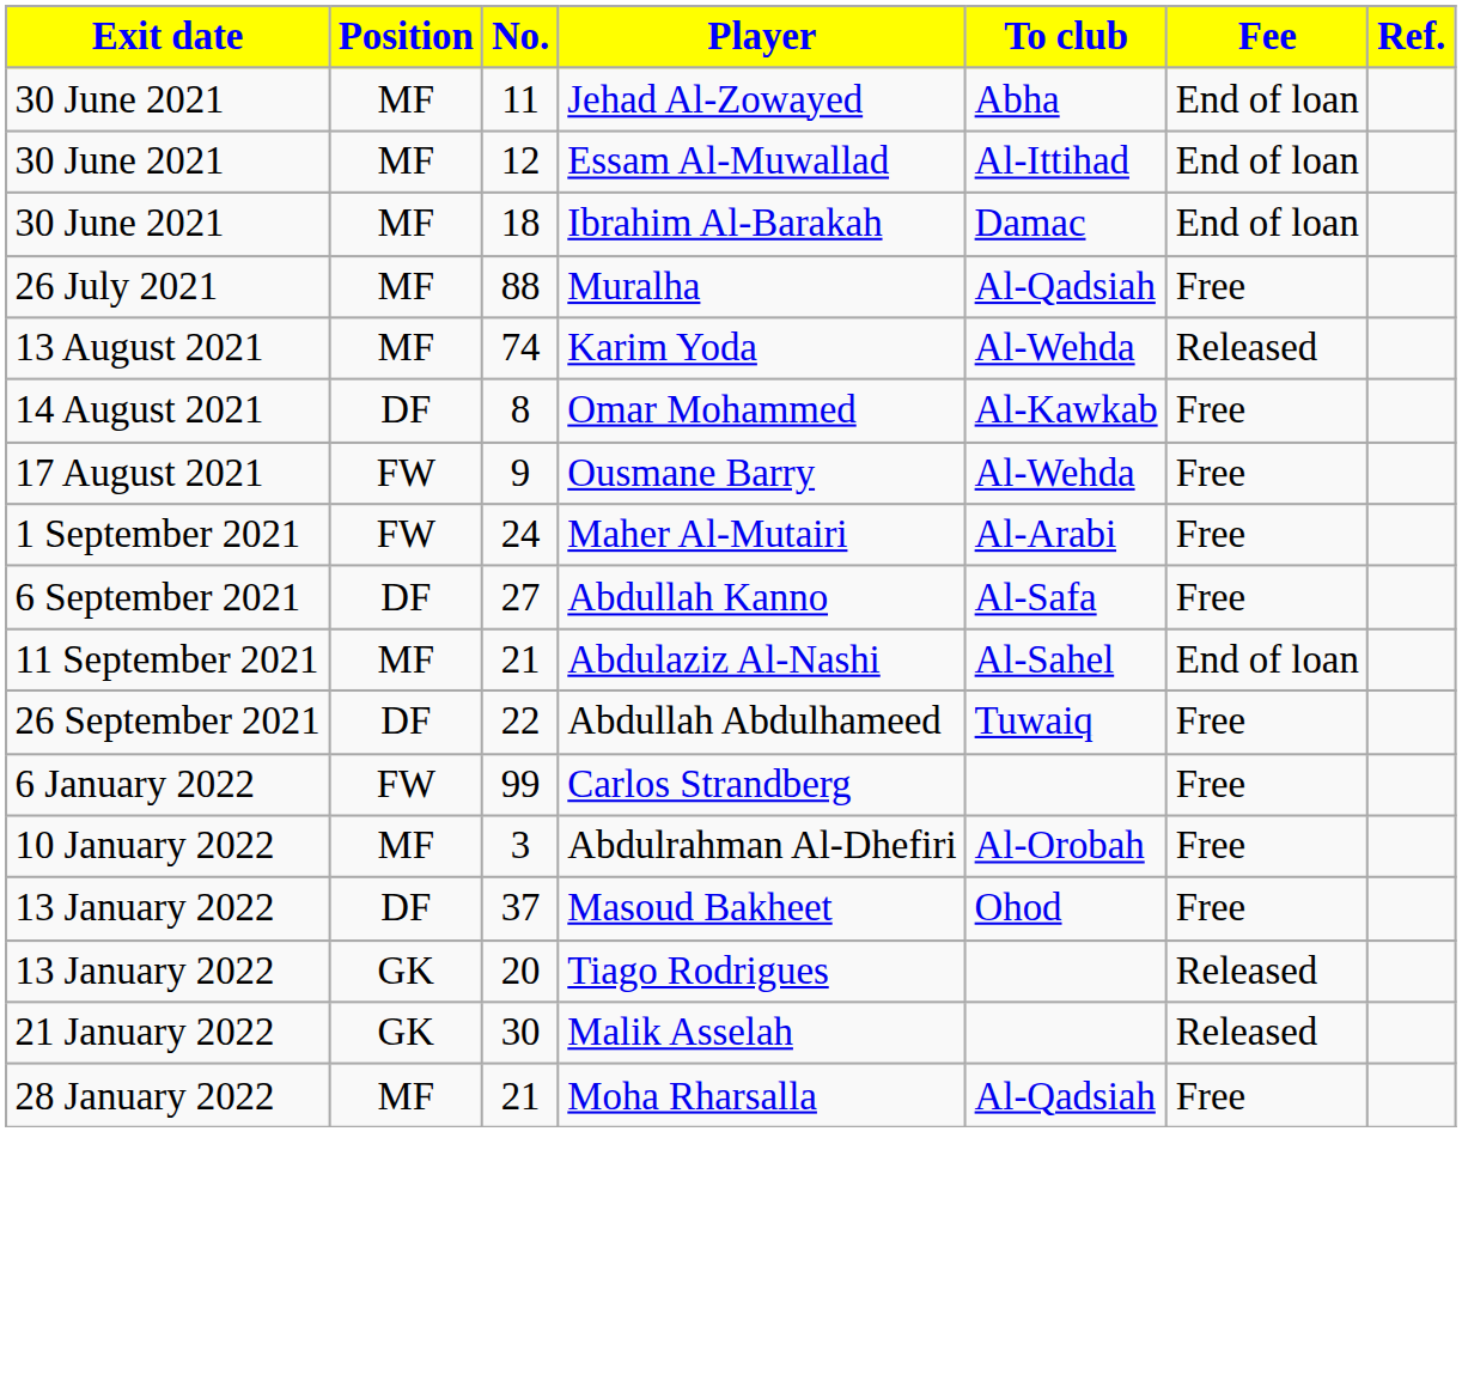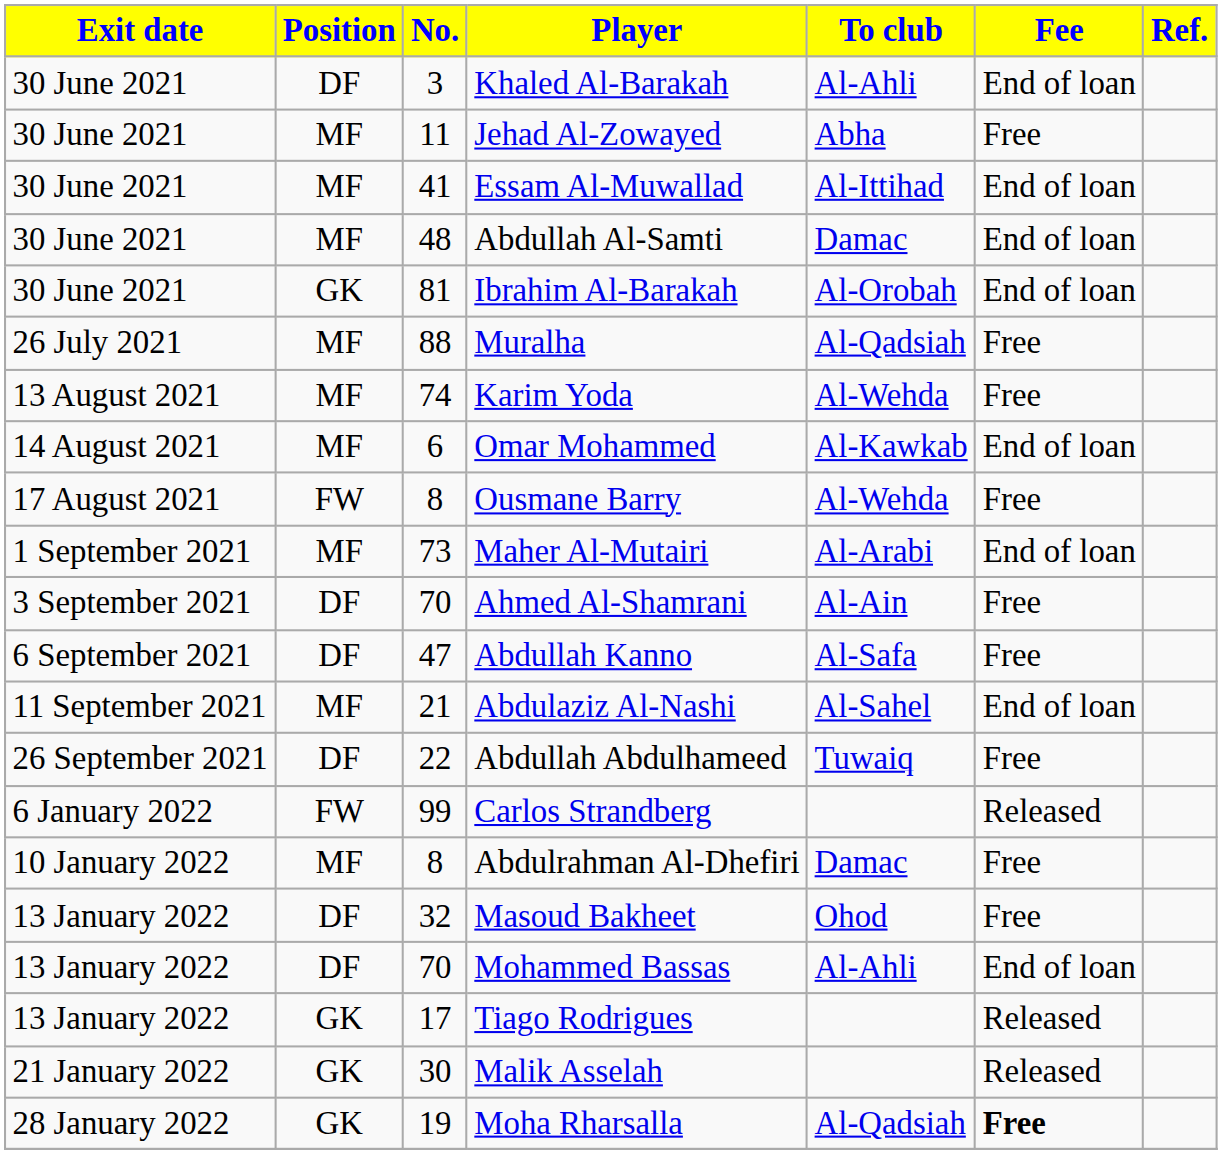 <table class="wikitable sortable">
 <tr>
 <th style="background:yellow; color:blue;"><strong>Exit date</strong></th>
 <th style="background:yellow; color:blue;"><strong>Position</strong></th>
 <th style="background:yellow; color:blue;"><strong>No.</strong></th>
 <th style="background:yellow; color:blue;"><strong>Player</strong></th>
 <th style="background:yellow; color:blue;"><strong>To club</strong></th>
 <th style="background:yellow; color:blue;"><strong>Fee</strong></th>
 <th style="background:yellow; color:blue;"><strong>Ref.</strong></th>
 </tr>
 <tr>
 <td>30 June 2021</td>
-<td style="text-align:center;">MF</td>
-<td style="text-align:center;">11</td>
-<td style="text-align:left;"> <a href='#'>Jehad Al-Zowayed</a></td>
-<td style="text-align:left;"> <a href='#'>Abha</a></td>
+<td style="text-align:center;">DF</td>
+<td style="text-align:center;">3</td>
+<td style="text-align:left;"> <a href='#'>Khaled Al-Barakah</a></td>
+<td style="text-align:left;"> <a href='#'>Al-Ahli</a></td>
 <td>End of loan</td>
 <td></td>
 </tr>
 <tr>
 <td>30 June 2021</td>
 <td style="text-align:center;">MF</td>
-<td style="text-align:center;">12</td>
+<td style="text-align:center;">11</td>
+<td style="text-align:left;"> <a href='#'>Jehad Al-Zowayed</a></td>
+<td style="text-align:left;"> <a href='#'>Abha</a></td>
+<td>Free</td>
+<td></td>
+</tr>
+<tr>
+<td>30 June 2021</td>
+<td style="text-align:center;">MF</td>
+<td style="text-align:center;">41</td>
 <td style="text-align:left;"> <a href='#'>Essam Al-Muwallad</a></td>
 <td style="text-align:left;"> <a href='#'>Al-Ittihad</a></td>
 <td>End of loan</td>
 <td></td>
 </tr>
 <tr>
 <td>30 June 2021</td>
 <td style="text-align:center;">MF</td>
-<td style="text-align:center;">18</td>
+<td style="text-align:center;">48</td>
+<td style="text-align:left;"> Abdullah Al-Samti</td>
+<td style="text-align:left;"> <a href='#'>Damac</a></td>
+<td>End of loan</td>
+<td></td>
+</tr>
+<tr>
+<td>30 June 2021</td>
+<td style="text-align:center;">GK</td>
+<td style="text-align:center;">81</td>
 <td style="text-align:left;"> <a href='#'>Ibrahim Al-Barakah</a></td>
-<td style="text-align:left;"> <a href='#'>Damac</a></td>
+<td style="text-align:left;"> <a href='#'>Al-Orobah</a></td>
 <td>End of loan</td>
 <td></td>
 </tr>
 <tr>
 <td>26 July 2021</td>
 <td style="text-align:center;">MF</td>
 <td style="text-align:center;">88</td>
 <td style="text-align:left;"> <a href='#'>Muralha</a></td>
 <td style="text-align:left;"> <a href='#'>Al-Qadsiah</a></td>
 <td>Free</td>
 <td></td>
 </tr>
 <tr>
 <td>13 August 2021</td>
 <td style="text-align:center;">MF</td>
 <td style="text-align:center;">74</td>
 <td style="text-align:left;"> <a href='#'>Karim Yoda</a></td>
 <td style="text-align:left;"> <a href='#'>Al-Wehda</a></td>
-<td>Released</td>
+<td>Free</td>
 <td></td>
 </tr>
 <tr>
 <td>14 August 2021</td>
-<td style="text-align:center;">DF</td>
-<td style="text-align:center;">8</td>
+<td style="text-align:center;">MF</td>
+<td style="text-align:center;">6</td>
 <td style="text-align:left;"> <a href='#'>Omar Mohammed</a></td>
 <td style="text-align:left;"> <a href='#'>Al-Kawkab</a></td>
-<td>Free</td>
+<td>End of loan</td>
 <td></td>
 </tr>
 <tr>
 <td>17 August 2021</td>
 <td style="text-align:center;">FW</td>
-<td style="text-align:center;">9</td>
+<td style="text-align:center;">8</td>
 <td style="text-align:left;"> <a href='#'>Ousmane Barry</a></td>
 <td style="text-align:left;"> <a href='#'>Al-Wehda</a></td>
 <td>Free</td>
 <td></td>
 </tr>
 <tr>
 <td>1 September 2021</td>
-<td style="text-align:center;">FW</td>
-<td style="text-align:center;">24</td>
+<td style="text-align:center;">MF</td>
+<td style="text-align:center;">73</td>
 <td style="text-align:left;"> <a href='#'>Maher Al-Mutairi</a></td>
 <td style="text-align:left;"> <a href='#'>Al-Arabi</a></td>
+<td>End of loan</td>
+<td></td>
+</tr>
+<tr>
+<td>3 September 2021</td>
+<td style="text-align:center;">DF</td>
+<td style="text-align:center;">70</td>
+<td style="text-align:left;"> <a href='#'>Ahmed Al-Shamrani</a></td>
+<td style="text-align:left;"> <a href='#'>Al-Ain</a></td>
 <td>Free</td>
 <td></td>
 </tr>
 <tr>
 <td>6 September 2021</td>
 <td style="text-align:center;">DF</td>
-<td style="text-align:center;">27</td>
+<td style="text-align:center;">47</td>
 <td style="text-align:left;"> <a href='#'>Abdullah Kanno</a></td>
 <td style="text-align:left;"> <a href='#'>Al-Safa</a></td>
 <td>Free</td>
 <td></td>
 </tr>
 <tr>
 <td>11 September 2021</td>
 <td style="text-align:center;">MF</td>
 <td style="text-align:center;">21</td>
 <td style="text-align:left;"> <a href='#'>Abdulaziz Al-Nashi</a></td>
 <td style="text-align:left;"> <a href='#'>Al-Sahel</a></td>
 <td>End of loan</td>
 <td></td>
 </tr>
 <tr>
 <td>26 September 2021</td>
 <td style="text-align:center;">DF</td>
 <td style="text-align:center;">22</td>
 <td style="text-align:left;"> Abdullah Abdulhameed</td>
 <td style="text-align:left;"> <a href='#'>Tuwaiq</a></td>
 <td>Free</td>
 <td></td>
 </tr>
 <tr>
 <td>6 January 2022</td>
 <td style="text-align:center;">FW</td>
 <td style="text-align:center;">99</td>
 <td style="text-align:left;"> <a href='#'>Carlos Strandberg</a></td>
 <td style="text-align:left;"></td>
-<td>Free</td>
+<td>Released</td>
 <td></td>
 </tr>
 <tr>
 <td>10 January 2022</td>
 <td style="text-align:center;">MF</td>
-<td style="text-align:center;">3</td>
+<td style="text-align:center;">8</td>
 <td style="text-align:left;"> Abdulrahman Al-Dhefiri</td>
-<td style="text-align:left;"> <a href='#'>Al-Orobah</a></td>
+<td style="text-align:left;"> <a href='#'>Damac</a></td>
 <td>Free</td>
 <td></td>
 </tr>
 <tr>
 <td>13 January 2022</td>
 <td style="text-align:center;">DF</td>
-<td style="text-align:center;">37</td>
+<td style="text-align:center;">32</td>
 <td style="text-align:left;"> <a href='#'>Masoud Bakheet</a></td>
 <td style="text-align:left;"> <a href='#'>Ohod</a></td>
 <td>Free</td>
 <td></td>
 </tr>
 <tr>
 <td>13 January 2022</td>
+<td style="text-align:center;">DF</td>
+<td style="text-align:center;">70</td>
+<td style="text-align:left;"> <a href='#'>Mohammed Bassas</a></td>
+<td style="text-align:left;"> <a href='#'>Al-Ahli</a></td>
+<td>End of loan</td>
+<td></td>
+</tr>
+<tr>
+<td>13 January 2022</td>
 <td style="text-align:center;">GK</td>
-<td style="text-align:center;">20</td>
+<td style="text-align:center;">17</td>
 <td style="text-align:left;"> <a href='#'>Tiago Rodrigues</a></td>
 <td style="text-align:left;"></td>
 <td>Released</td>
 <td></td>
 </tr>
 <tr>
 <td>21 January 2022</td>
 <td style="text-align:center;">GK</td>
 <td style="text-align:center;">30</td>
 <td style="text-align:left;"> <a href='#'>Malik Asselah</a></td>
 <td style="text-align:left;"></td>
 <td>Released</td>
 <td></td>
 </tr>
 <tr>
 <td>28 January 2022</td>
-<td style="text-align:center;">MF</td>
-<td style="text-align:center;">21</td>
+<td style="text-align:center;">GK</td>
+<td style="text-align:center;">19</td>
 <td style="text-align:left;"> <a href='#'>Moha Rharsalla</a></td>
 <td style="text-align:left;"> <a href='#'>Al-Qadsiah</a></td>
-<td>Free</td>
+<td><strong>Free</strong></td>
 <td></td>
 </tr>
 <tr>
 </tr>
 </table>
